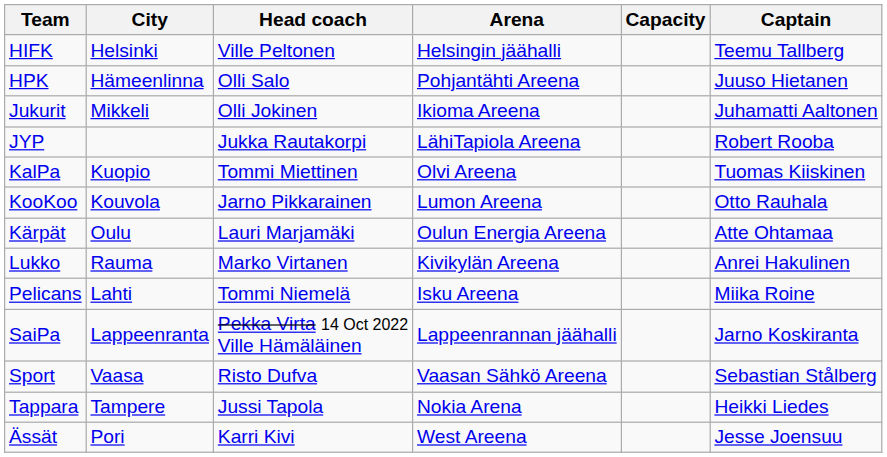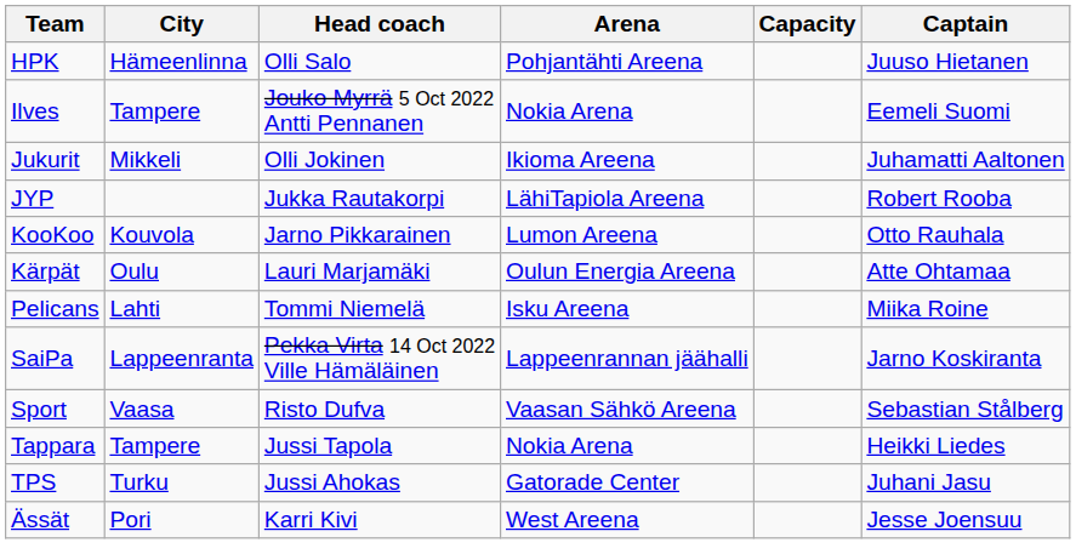 <table class="wikitable sortable">
 <tr>
 <th>Team</th>
 <th>City</th>
 <th>Head coach</th>
 <th>Arena</th>
 <th>Capacity</th>
 <th>Captain</th>
 </tr>
 <tr>
-<td><a href='#'>HIFK</a></td>
-<td><a href='#'>Helsinki</a></td>
-<td><a href='#'>Ville Peltonen</a></td>
-<td><a href='#'>Helsingin jäähalli</a></td>
-<td></td>
-<td><a href='#'>Teemu Tallberg</a></td>
-</tr>
-<tr>
 <td><a href='#'>HPK</a></td>
 <td><a href='#'>Hämeenlinna</a></td>
 <td><a href='#'>Olli Salo</a></td>
 <td><a href='#'>Pohjantähti Areena</a></td>
 <td></td>
 <td><a href='#'>Juuso Hietanen</a></td>
+</tr>
+<tr>
+<td><a href='#'>Ilves</a></td>
+<td><a href='#'>Tampere</a></td>
+<td><s><a href='#'>Jouko Myrrä</a></s> <small>5 Oct 2022</small><br><a href='#'>Antti Pennanen</a></td>
+<td><a href='#'>Nokia Arena</a></td>
+<td></td>
+<td><a href='#'>Eemeli Suomi</a></td>
 </tr>
 <tr>
 <td><a href='#'>Jukurit</a></td>
 <td><a href='#'>Mikkeli</a></td>
 <td><a href='#'>Olli Jokinen</a></td>
 <td><a href='#'>Ikioma Areena</a></td>
 <td></td>
 <td><a href='#'>Juhamatti Aaltonen</a></td>
 </tr>
 <tr>
 <td><a href='#'>JYP</a></td>
 <td></td>
 <td><a href='#'>Jukka Rautakorpi</a></td>
 <td><a href='#'>LähiTapiola Areena</a></td>
 <td></td>
 <td><a href='#'>Robert Rooba</a></td>
 </tr>
 <tr>
-<td><a href='#'>KalPa</a></td>
-<td><a href='#'>Kuopio</a></td>
-<td><a href='#'>Tommi Miettinen</a></td>
-<td><a href='#'>Olvi Areena</a></td>
-<td></td>
-<td><a href='#'>Tuomas Kiiskinen</a></td>
-</tr>
-<tr>
 <td><a href='#'>KooKoo</a></td>
 <td><a href='#'>Kouvola</a></td>
 <td><a href='#'>Jarno Pikkarainen</a></td>
 <td><a href='#'>Lumon Areena</a></td>
 <td></td>
 <td><a href='#'>Otto Rauhala</a></td>
 </tr>
 <tr>
 <td><a href='#'>Kärpät</a></td>
 <td><a href='#'>Oulu</a></td>
 <td><a href='#'>Lauri Marjamäki</a></td>
 <td><a href='#'>Oulun Energia Areena</a></td>
 <td></td>
 <td><a href='#'>Atte Ohtamaa</a></td>
-</tr>
-<tr>
-<td><a href='#'>Lukko</a></td>
-<td><a href='#'>Rauma</a></td>
-<td><a href='#'>Marko Virtanen</a></td>
-<td><a href='#'>Kivikylän Areena</a></td>
-<td></td>
-<td><a href='#'>Anrei Hakulinen</a></td>
 </tr>
 <tr>
 <td><a href='#'>Pelicans</a></td>
 <td><a href='#'>Lahti</a></td>
 <td><a href='#'>Tommi Niemelä</a></td>
 <td><a href='#'>Isku Areena</a></td>
 <td></td>
 <td><a href='#'>Miika Roine</a></td>
 </tr>
 <tr>
 <td><a href='#'>SaiPa</a></td>
 <td><a href='#'>Lappeenranta</a></td>
 <td><s><a href='#'>Pekka Virta</a></s> <small>14 Oct 2022</small><br><a href='#'>Ville Hämäläinen</a></td>
 <td><a href='#'>Lappeenrannan jäähalli</a></td>
 <td></td>
 <td><a href='#'>Jarno Koskiranta</a></td>
 </tr>
 <tr>
 <td><a href='#'>Sport</a></td>
 <td><a href='#'>Vaasa</a></td>
 <td><a href='#'>Risto Dufva</a></td>
 <td><a href='#'>Vaasan Sähkö Areena</a></td>
 <td></td>
 <td><a href='#'>Sebastian Stålberg</a></td>
 </tr>
 <tr>
 <td><a href='#'>Tappara</a></td>
 <td><a href='#'>Tampere</a></td>
 <td><a href='#'>Jussi Tapola</a></td>
 <td><a href='#'>Nokia Arena</a></td>
 <td></td>
 <td><a href='#'>Heikki Liedes</a></td>
 </tr>
 <tr>
+<td><a href='#'>TPS</a></td>
+<td><a href='#'>Turku</a></td>
+<td><a href='#'>Jussi Ahokas</a></td>
+<td><a href='#'>Gatorade Center</a></td>
+<td></td>
+<td><a href='#'>Juhani Jasu</a></td>
+</tr>
+<tr>
 <td><a href='#'>Ässät</a></td>
 <td><a href='#'>Pori</a></td>
 <td><a href='#'>Karri Kivi</a></td>
 <td><a href='#'>West Areena</a></td>
 <td></td>
 <td><a href='#'>Jesse Joensuu</a></td>
 </tr>
 </table>
